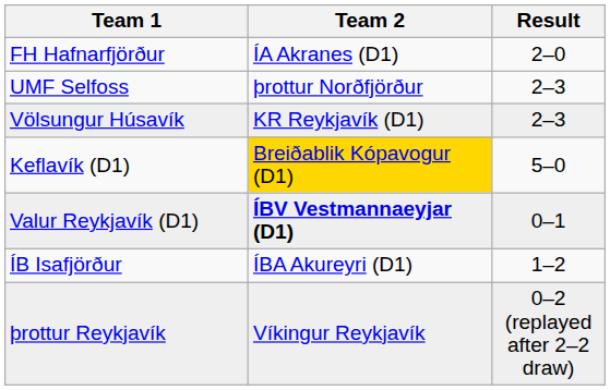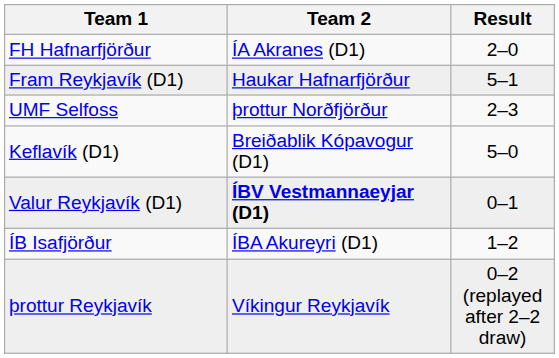 <table class="wikitable">
 <tr>
 <th width="180">Team 1</th>
 <th width="180">Team 2</th>
 <th width="80">Result</th>
 </tr>
 <tr>
 <td><a href='#'>FH Hafnarfjörður</a></td>
 <td><a href='#'>ÍA Akranes</a> (D1)</td>
 <td align="center">2–0</td>
 </tr>
+<tr style="background:#EFEFEF">
+<td><a href='#'>Fram Reykjavík</a> (D1)</td>
+<td><a href='#'>Haukar Hafnarfjörður</a></td>
+<td align="center">5–1</td>
+</tr>
 <tr>
 <td><a href='#'>UMF Selfoss</a></td>
 <td><a href='#'>þrottur Norðfjörður</a></td>
 <td align="center">2–3</td>
 </tr>
-<tr style="background:#EFEFEF">
-<td><a href='#'>Völsungur Húsavík</a></td>
-<td><a href='#'>KR Reykjavík</a> (D1)</td>
-<td align="center">2–3</td>
-</tr>
 <tr>
 <td><a href='#'>Keflavík</a> (D1)</td>
-<td style="background: gold;"><a href='#'>Breiðablik Kópavogur</a> (D1)</td>
+<td><a href='#'>Breiðablik Kópavogur</a> (D1)</td>
 <td align="center">5–0</td>
 </tr>
 <tr style="background:#EFEFEF">
 <td><a href='#'>Valur Reykjavík</a> (D1)</td>
 <td><strong><a href='#'>ÍBV Vestmannaeyjar</a> (D1)</strong></td>
 <td align="center">0–1</td>
 </tr>
 <tr>
 <td><a href='#'>ÍB Isafjörður</a></td>
 <td><a href='#'>ÍBA Akureyri</a> (D1)</td>
 <td align="center">1–2</td>
 </tr>
 <tr style="background:#EFEFEF">
 <td><a href='#'>þrottur Reykjavík</a></td>
 <td><a href='#'>Víkingur Reykjavík</a></td>
 <td align="center">0–2 (replayed after 2–2 draw)</td>
 </tr>
 </table>
